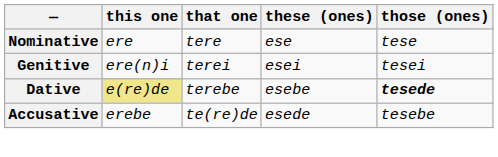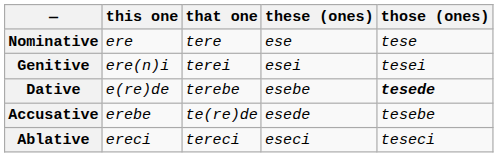 <table class="wikitable">
 <tr>
 <th>—</th>
 <th>this one</th>
 <th>that one</th>
 <th>these (ones)</th>
 <th>those (ones)</th>
 </tr>
 <tr>
 <th>Nominative</th>
 <td><em>ere</em></td>
 <td><em>tere</em></td>
 <td><em>ese</em></td>
 <td><em>tese</em></td>
 </tr>
 <tr>
 <th>Genitive</th>
 <td><em>ere(n)i</em></td>
 <td><em>terei</em></td>
 <td><em>esei</em></td>
 <td><em>tesei</em></td>
 </tr>
 <tr>
 <th>Dative</th>
-<td style="background: khaki;"><em>e(re)de</em></td>
+<td><em>e(re)de</em></td>
 <td><em>terebe</em></td>
 <td><em>esebe</em></td>
 <td><strong><em>tesede</em></strong></td>
 </tr>
 <tr>
 <th>Accusative</th>
 <td><em>erebe</em></td>
 <td><em>te(re)de</em></td>
 <td><em>esede</em></td>
 <td><em>tesebe</em></td>
 </tr>
+<tr>
+<th>Ablative</th>
+<td><em>ereci</em></td>
+<td><em>tereci</em></td>
+<td><em>eseci</em></td>
+<td><em>teseci</em></td>
+</tr>
 </table>
